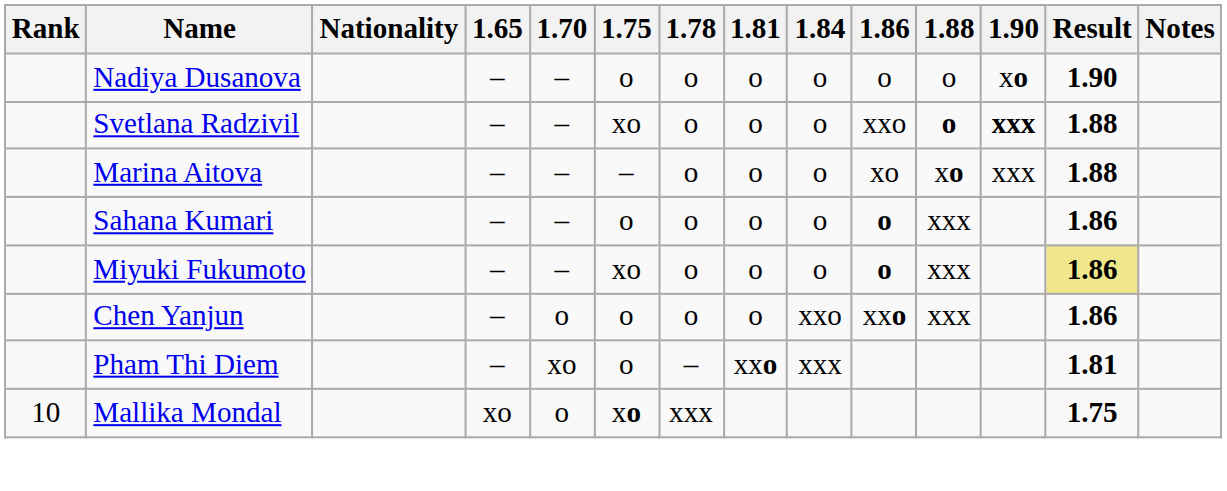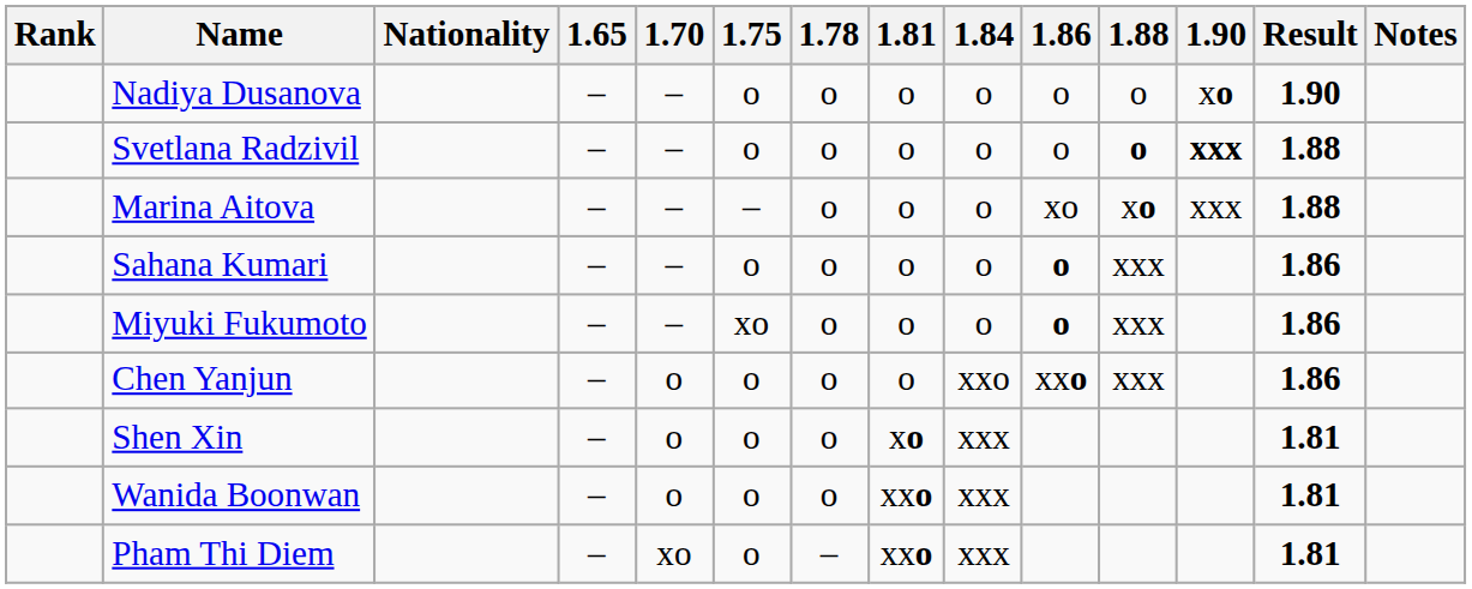 <table class="wikitable sortable" style="text-align:center;font-size:90%">
 <tr>
 <th>Rank</th>
 <th>Name</th>
 <th>Nationality</th>
 <th>1.65</th>
 <th>1.70</th>
 <th>1.75</th>
 <th>1.78</th>
 <th>1.81</th>
 <th>1.84</th>
 <th>1.86</th>
 <th>1.88</th>
 <th>1.90</th>
 <th>Result</th>
 <th>Notes</th>
 </tr>
 <tr>
 <td></td>
 <td align=left><a href='#'>Nadiya Dusanova</a></td>
 <td align=left></td>
 <td>–</td>
 <td>–</td>
 <td>o</td>
 <td>o</td>
 <td>o</td>
 <td>o</td>
 <td>o</td>
 <td>o</td>
 <td>x<strong>o</strong></td>
 <td><strong>1.90</strong></td>
 <td></td>
 </tr>
 <tr>
 <td></td>
 <td align=left><a href='#'>Svetlana Radzivil</a></td>
 <td align=left></td>
 <td>–</td>
 <td>–</td>
-<td>xo</td>
 <td>o</td>
 <td>o</td>
 <td>o</td>
-<td>xxo</td>
+<td>o</td>
+<td>o</td>
 <td><strong>o</strong></td>
 <td><strong>xxx</strong></td>
 <td><strong>1.88</strong></td>
 <td></td>
 </tr>
 <tr>
 <td></td>
 <td align=left><a href='#'>Marina Aitova</a></td>
 <td align=left></td>
 <td>–</td>
 <td>–</td>
 <td>–</td>
 <td>o</td>
 <td>o</td>
 <td>o</td>
 <td>xo</td>
 <td>x<strong>o</strong></td>
 <td>xxx</td>
 <td><strong>1.88</strong></td>
 <td></td>
 </tr>
 <tr>
 <td></td>
 <td align=left><a href='#'>Sahana Kumari</a></td>
 <td align=left></td>
 <td>–</td>
 <td>–</td>
 <td>o</td>
 <td>o</td>
 <td>o</td>
 <td>o</td>
 <td><strong>o</strong></td>
 <td>xxx</td>
 <td></td>
 <td><strong>1.86</strong></td>
 <td></td>
 </tr>
 <tr>
 <td></td>
 <td align=left><a href='#'>Miyuki Fukumoto</a></td>
 <td align=left></td>
 <td>–</td>
 <td>–</td>
 <td>xo</td>
 <td>o</td>
 <td>o</td>
 <td>o</td>
 <td><strong>o</strong></td>
 <td>xxx</td>
 <td></td>
-<td style="background: khaki;"><strong>1.86</strong></td>
+<td><strong>1.86</strong></td>
 <td></td>
 </tr>
 <tr>
 <td></td>
 <td align=left><a href='#'>Chen Yanjun</a></td>
 <td align=left></td>
 <td>–</td>
 <td>o</td>
 <td>o</td>
 <td>o</td>
 <td>o</td>
 <td>xxo</td>
 <td>xx<strong>o</strong></td>
 <td>xxx</td>
 <td></td>
 <td><strong>1.86</strong></td>
 <td></td>
 </tr>
 <tr>
 <td></td>
+<td align=left><a href='#'>Shen Xin</a></td>
+<td align=left></td>
+<td>–</td>
+<td>o</td>
+<td>o</td>
+<td>o</td>
+<td>x<strong>o</strong></td>
+<td>xxx</td>
+<td></td>
+<td></td>
+<td></td>
+<td><strong>1.81</strong></td>
+<td></td>
+</tr>
+<tr>
+<td></td>
+<td align=left><a href='#'>Wanida Boonwan</a></td>
+<td align=left></td>
+<td>–</td>
+<td>o</td>
+<td>o</td>
+<td>o</td>
+<td>xx<strong>o</strong></td>
+<td>xxx</td>
+<td></td>
+<td></td>
+<td></td>
+<td><strong>1.81</strong></td>
+<td></td>
+</tr>
+<tr>
+<td></td>
 <td align=left><a href='#'>Pham Thi Diem</a></td>
 <td align=left></td>
 <td>–</td>
 <td>xo</td>
 <td>o</td>
 <td>–</td>
 <td>xx<strong>o</strong></td>
 <td>xxx</td>
 <td></td>
 <td></td>
 <td></td>
 <td><strong>1.81</strong></td>
 <td></td>
 </tr>
-<tr>
-<td>10</td>
-<td align=left><a href='#'>Mallika Mondal</a></td>
-<td align=left></td>
-<td>xo</td>
-<td>o</td>
-<td>x<strong>o</strong></td>
-<td>xxx</td>
-<td></td>
-<td></td>
-<td></td>
-<td></td>
-<td></td>
-<td><strong>1.75</strong></td>
-<td></td>
-</tr>
 </table>
